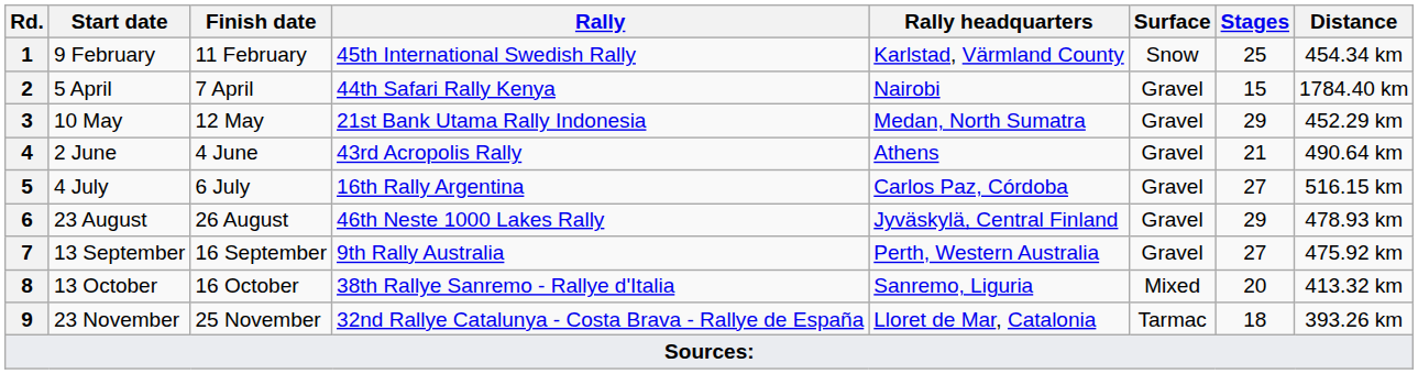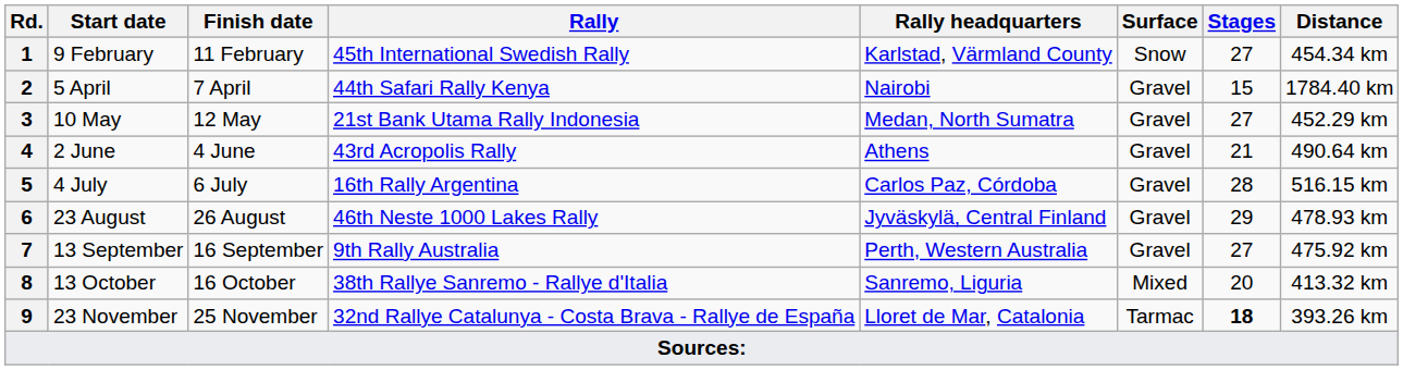 <table class="wikitable" style="font-size: 85%;">
 <tr>
 <th>Rd.</th>
 <th>Start date</th>
 <th>Finish date</th>
 <th><a href='#'>Rally</a></th>
 <th>Rally headquarters</th>
 <th>Surface</th>
 <th><a href='#'>Stages</a></th>
 <th>Distance</th>
 </tr>
 <tr>
 <th>1</th>
 <td>9 February</td>
 <td>11 February</td>
 <td> <a href='#'>45th International Swedish Rally</a></td>
 <td><a href='#'>Karlstad</a>, <a href='#'>Värmland County</a></td>
 <td align=center>Snow</td>
-<td align=center>25</td>
+<td align=center>27</td>
 <td align=center>454.34 km</td>
 </tr>
 <tr>
 <th>2</th>
 <td>5 April</td>
 <td>7 April</td>
 <td> <a href='#'>44th Safari Rally Kenya</a></td>
 <td><a href='#'>Nairobi</a></td>
 <td align=center>Gravel</td>
 <td align=center>15</td>
 <td align=center>1784.40 km</td>
 </tr>
 <tr>
 <th>3</th>
 <td>10 May</td>
 <td>12 May</td>
 <td> <a href='#'>21st Bank Utama Rally Indonesia</a></td>
 <td><a href='#'>Medan, North Sumatra</a></td>
 <td align=center>Gravel</td>
-<td align=center>29</td>
+<td align=center>27</td>
 <td align=center>452.29 km</td>
 </tr>
 <tr>
 <th>4</th>
 <td>2 June</td>
 <td>4 June</td>
 <td> <a href='#'>43rd Acropolis Rally</a></td>
 <td><a href='#'>Athens</a></td>
 <td align=center>Gravel</td>
 <td align=center>21</td>
 <td align=center>490.64 km</td>
 </tr>
 <tr>
 <th>5</th>
 <td>4 July</td>
 <td>6 July</td>
 <td> <a href='#'>16th Rally Argentina</a></td>
 <td><a href='#'>Carlos Paz, Córdoba</a></td>
 <td align=center>Gravel</td>
-<td align=center>27</td>
+<td align=center>28</td>
 <td align=center>516.15 km</td>
 </tr>
 <tr>
 <th>6</th>
 <td>23 August</td>
 <td>26 August</td>
 <td> <a href='#'>46th Neste 1000 Lakes Rally</a></td>
 <td><a href='#'>Jyväskylä, Central Finland</a></td>
 <td align=center>Gravel</td>
 <td align=center>29</td>
 <td align=center>478.93 km</td>
 </tr>
 <tr>
 <th>7</th>
 <td>13 September</td>
 <td>16 September</td>
 <td> <a href='#'>9th Rally Australia</a></td>
 <td><a href='#'>Perth, Western Australia</a></td>
 <td align=center>Gravel</td>
 <td align=center>27</td>
 <td align=center>475.92 km</td>
 </tr>
 <tr>
 <th>8</th>
 <td>13 October</td>
 <td>16 October</td>
 <td> <a href='#'>38th Rallye Sanremo - Rallye d'Italia</a></td>
 <td><a href='#'>Sanremo, Liguria</a></td>
 <td align=center>Mixed</td>
 <td align=center>20</td>
 <td align=center>413.32 km</td>
 </tr>
 <tr>
 <th>9</th>
 <td>23 November</td>
 <td>25 November</td>
 <td> <a href='#'>32nd Rallye Catalunya - Costa Brava - Rallye de España</a></td>
 <td><a href='#'>Lloret de Mar</a>, <a href='#'>Catalonia</a></td>
 <td align=center>Tarmac</td>
-<td align=center>18</td>
+<td align=center><strong>18</strong></td>
 <td align=center>393.26 km</td>
 </tr>
 <tr>
 <td colspan="8" style="background-color:#EAECF0;text-align:center"><strong>Sources:</strong></td>
 </tr>
 </table>
